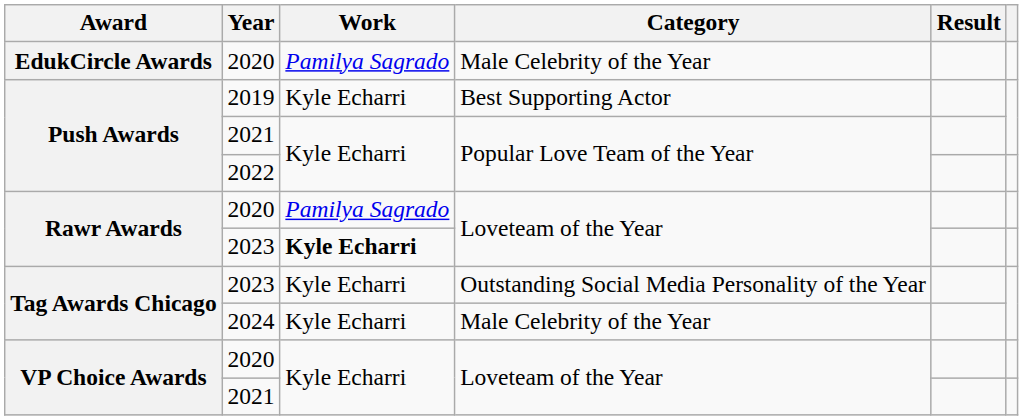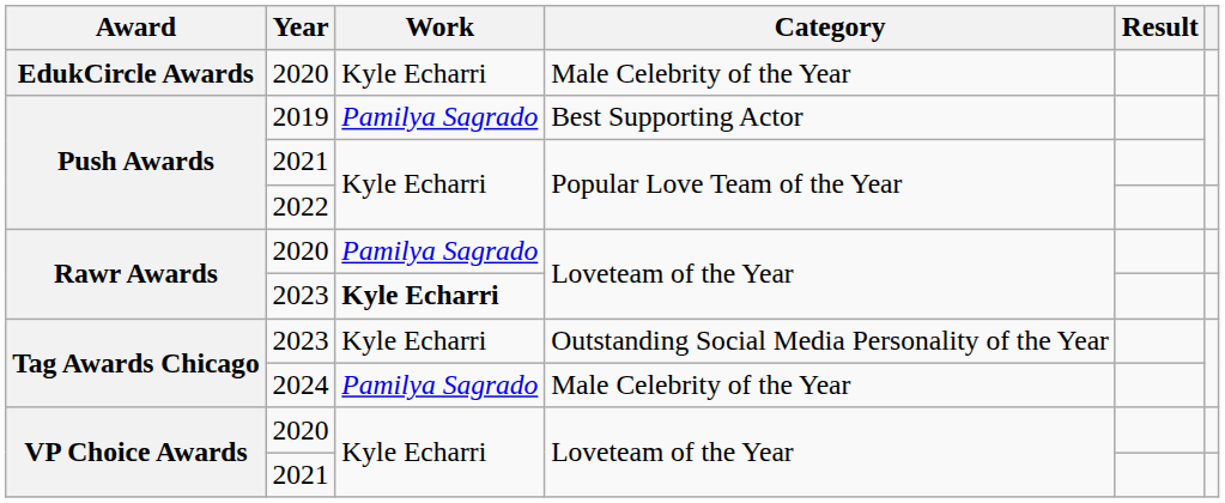 <table class="wikitable sortable plainrowheaders">
 <tr>
 <th scope="col">Award</th>
 <th scope="col">Year</th>
 <th scope="col">Work</th>
 <th scope="col">Category</th>
 <th scope="col">Result</th>
 <th scope="col" class="unsortable"></th>
 </tr>
 <tr>
 <th scope="rowgroup">EdukCircle Awards</th>
 <td>2020</td>
-<td><em><a href='#'>Pamilya Sagrado</a></em></td>
+<td>Kyle Echarri</td>
 <td>Male Celebrity of the Year</td>
 <td></td>
 <td></td>
 </tr>
 <tr>
 <th scope="rowgroup" rowspan="3">Push Awards</th>
 <td>2019</td>
-<td>Kyle Echarri</td>
+<td><em><a href='#'>Pamilya Sagrado</a></em></td>
 <td>Best Supporting Actor</td>
 <td></td>
 <td rowspan="2"></td>
 </tr>
 <tr>
 <td>2021</td>
 <td rowspan="2">Kyle Echarri</td>
 <td rowspan="2">Popular Love Team of the Year</td>
 <td></td>
 </tr>
 <tr>
 <td>2022</td>
 <td></td>
 <td></td>
 </tr>
 <tr>
 <th scope="rowgroup" rowspan="2">Rawr Awards</th>
 <td>2020</td>
 <td><em><a href='#'>Pamilya Sagrado</a></em></td>
 <td rowspan="2">Loveteam of the Year</td>
 <td></td>
 <td></td>
 </tr>
 <tr>
 <td>2023</td>
 <td><strong>Kyle Echarri</strong></td>
 <td></td>
 <td></td>
 </tr>
 <tr>
 <th rowspan="2" scope="rowgroup">Tag Awards Chicago</th>
 <td>2023</td>
 <td>Kyle Echarri</td>
 <td>Outstanding Social Media Personality of the Year</td>
 <td></td>
 <td rowspan="2"></td>
 </tr>
 <tr>
 <td>2024</td>
-<td>Kyle Echarri</td>
+<td><em><a href='#'>Pamilya Sagrado</a></em></td>
 <td>Male Celebrity of the Year</td>
 <td></td>
 </tr>
 <tr>
 <th scope="rowgroup" rowspan="2">VP Choice Awards</th>
 <td>2020</td>
 <td rowspan="2">Kyle Echarri</td>
 <td rowspan="2">Loveteam of the Year</td>
 <td></td>
 <td></td>
 </tr>
 <tr>
 <td>2021</td>
 <td></td>
 <td></td>
 </tr>
 </table>
